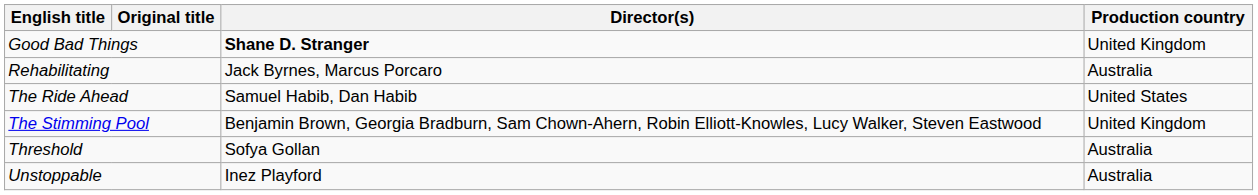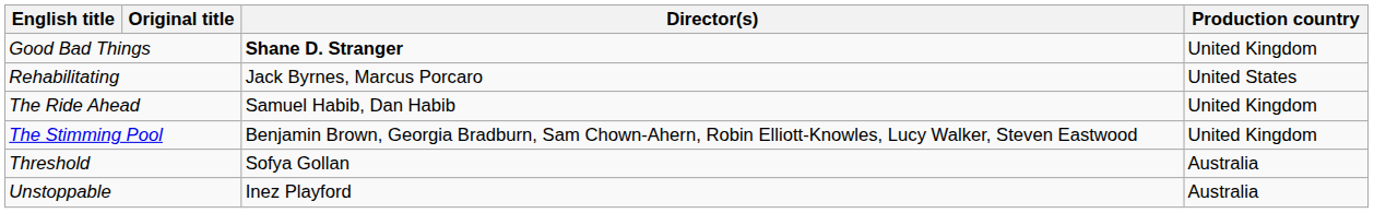 <table class="wikitable" style="width:95%; margin-bottom:2px">
 <tr>
 <th>English title</th>
 <th>Original title</th>
 <th>Director(s)</th>
 <th>Production country</th>
 </tr>
 <tr>
 <td colspan=2><em>Good Bad Things</em></td>
 <td><strong>Shane D. Stranger</strong></td>
 <td>United Kingdom</td>
 </tr>
 <tr>
 <td colspan=2><em>Rehabilitating</em></td>
 <td>Jack Byrnes, Marcus Porcaro</td>
-<td>Australia</td>
+<td>United States</td>
 </tr>
 <tr>
 <td colspan=2><em>The Ride Ahead</em></td>
 <td>Samuel Habib, Dan Habib</td>
-<td>United States</td>
+<td>United Kingdom</td>
 </tr>
 <tr>
 <td colspan=2><em><a href='#'>The Stimming Pool</a></em></td>
 <td>Benjamin Brown, Georgia Bradburn, Sam Chown-Ahern, Robin Elliott-Knowles, Lucy Walker, Steven Eastwood</td>
 <td>United Kingdom</td>
 </tr>
 <tr>
 <td colspan=2><em>Threshold</em></td>
 <td>Sofya Gollan</td>
 <td>Australia</td>
 </tr>
 <tr>
 <td colspan=2><em>Unstoppable</em></td>
 <td>Inez Playford</td>
 <td>Australia</td>
 </tr>
 </table>
